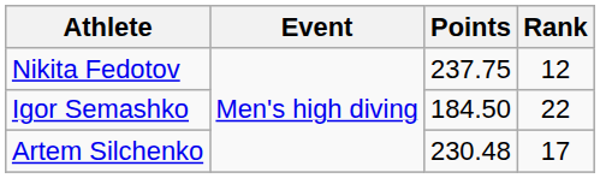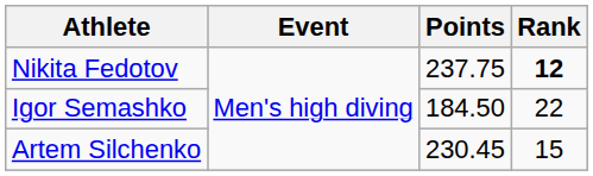 <table class="wikitable" style="text-align:center; font-size:90%">
 <tr>
 <th>Athlete</th>
 <th>Event</th>
 <th>Points</th>
 <th>Rank</th>
 </tr>
 <tr>
 <td align=left><a href='#'>Nikita Fedotov</a></td>
 <td align=left rowspan=3><a href='#'>Men's high diving</a></td>
 <td>237.75</td>
-<td>12</td>
+<td><strong>12</strong></td>
 </tr>
 <tr>
 <td align=left><a href='#'>Igor Semashko</a></td>
 <td>184.50</td>
 <td>22</td>
 </tr>
 <tr>
 <td align=left><a href='#'>Artem Silchenko</a></td>
-<td>230.48</td>
-<td>17</td>
+<td>230.45</td>
+<td>15</td>
 </tr>
 </table>
